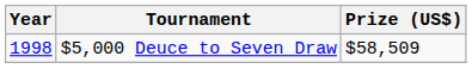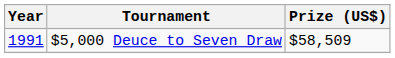 <table class="wikitable">
 <tr>
 <th>Year</th>
 <th>Tournament</th>
 <th>Prize (US$)</th>
 </tr>
 <tr>
-<td><a href='#'>1998</a></td>
+<td><a href='#'>1991</a></td>
 <td>$5,000 <a href='#'>Deuce to Seven Draw</a></td>
 <td>$58,509</td>
 </tr>
 <tr>
 </tr>
 </table>
